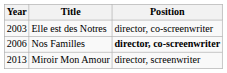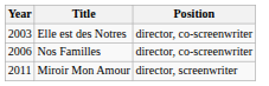 <table class="wikitable">
 <tr>
 <th>Year</th>
 <th>Title</th>
 <th>Position</th>
 </tr>
 <tr>
 <td>2003</td>
 <td>Elle est des Notres</td>
 <td>director, co-screenwriter</td>
 </tr>
 <tr>
 <td>2006</td>
 <td>Nos Familles</td>
-<td><strong>director, co-screenwriter</strong></td>
+<td>director, co-screenwriter</td>
 </tr>
 <tr>
-<td>2013</td>
+<td>2011</td>
 <td>Miroir Mon Amour</td>
 <td>director, screenwriter</td>
 </tr>
 </table>
